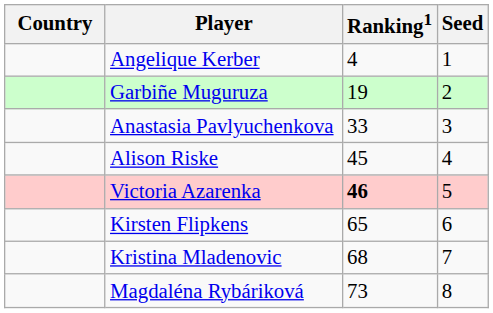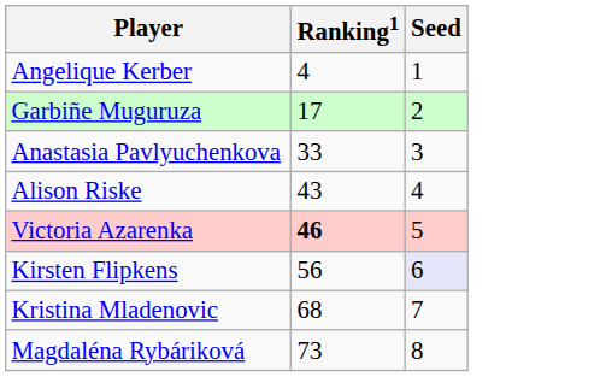 <table class="sortable wikitable">
 <tr>
-<th width="70">Country</th>
 <th width="175">Player</th>
 <th>Ranking<sup>1</sup></th>
 <th>Seed</th>
 </tr>
 <tr>
-<td></td>
 <td><a href='#'>Angelique Kerber</a></td>
 <td>4</td>
 <td>1</td>
 </tr>
 <tr style="background:#cfc;">
-<td></td>
 <td><a href='#'>Garbiñe Muguruza</a></td>
-<td>19</td>
+<td>17</td>
 <td>2</td>
 </tr>
 <tr>
-<td></td>
 <td><a href='#'>Anastasia Pavlyuchenkova</a></td>
 <td>33</td>
 <td>3</td>
 </tr>
 <tr>
-<td></td>
 <td><a href='#'>Alison Riske</a></td>
-<td>45</td>
+<td>43</td>
 <td>4</td>
 </tr>
 <tr style="background:#fcc;">
-<td></td>
 <td><a href='#'>Victoria Azarenka</a></td>
 <td><strong>46</strong></td>
 <td>5</td>
 </tr>
 <tr>
-<td></td>
 <td><a href='#'>Kirsten Flipkens</a></td>
-<td>65</td>
-<td>6</td>
+<td>56</td>
+<td style="background: lavender;">6</td>
 </tr>
 <tr>
-<td></td>
 <td><a href='#'>Kristina Mladenovic</a></td>
 <td>68</td>
 <td>7</td>
 </tr>
 <tr>
-<td></td>
 <td><a href='#'>Magdaléna Rybáriková</a></td>
 <td>73</td>
 <td>8</td>
 </tr>
 </table>
